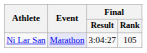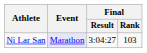 <table class="wikitable" style="font-size:90%">
 <tr>
 <th rowspan="2">Athlete</th>
 <th rowspan="2">Event</th>
 <th colspan="2">Final</th>
 </tr>
 <tr style="font-size:95%">
 <th>Result</th>
 <th>Rank</th>
 </tr>
 <tr align=center>
 <td align=left><a href='#'>Ni Lar San</a></td>
 <td align=left style="background: lavender;"><a href='#'>Marathon</a></td>
 <td>3:04:27</td>
-<td>105</td>
+<td>103</td>
 </tr>
 </table>
